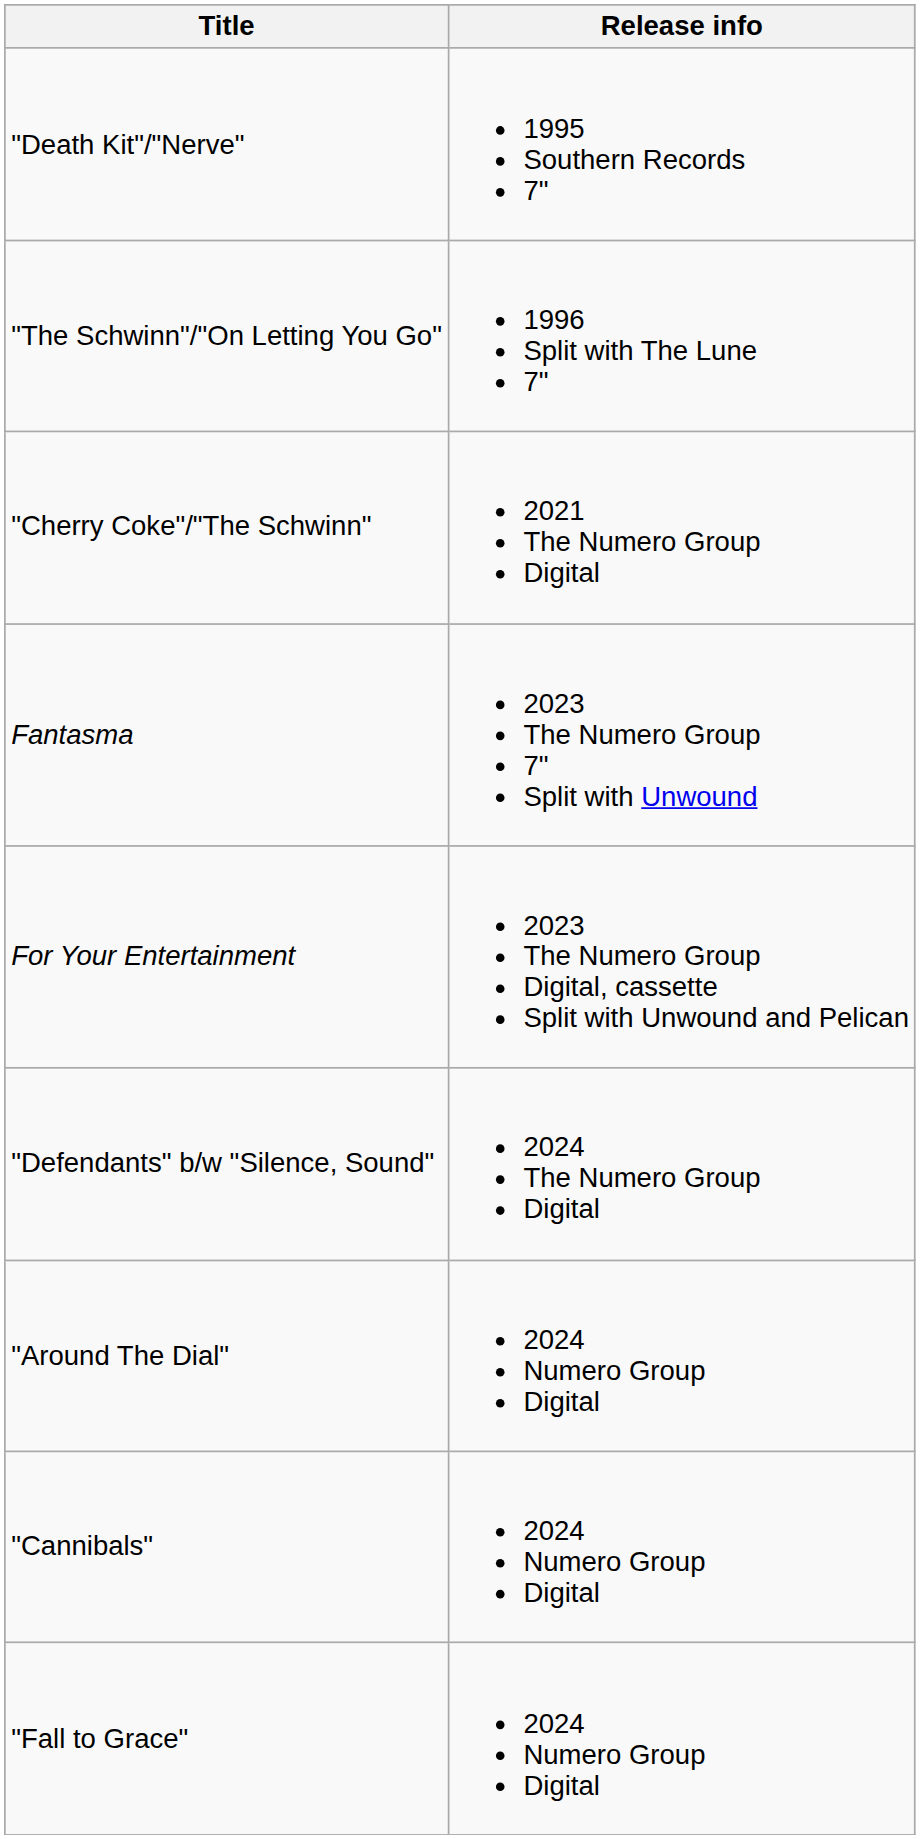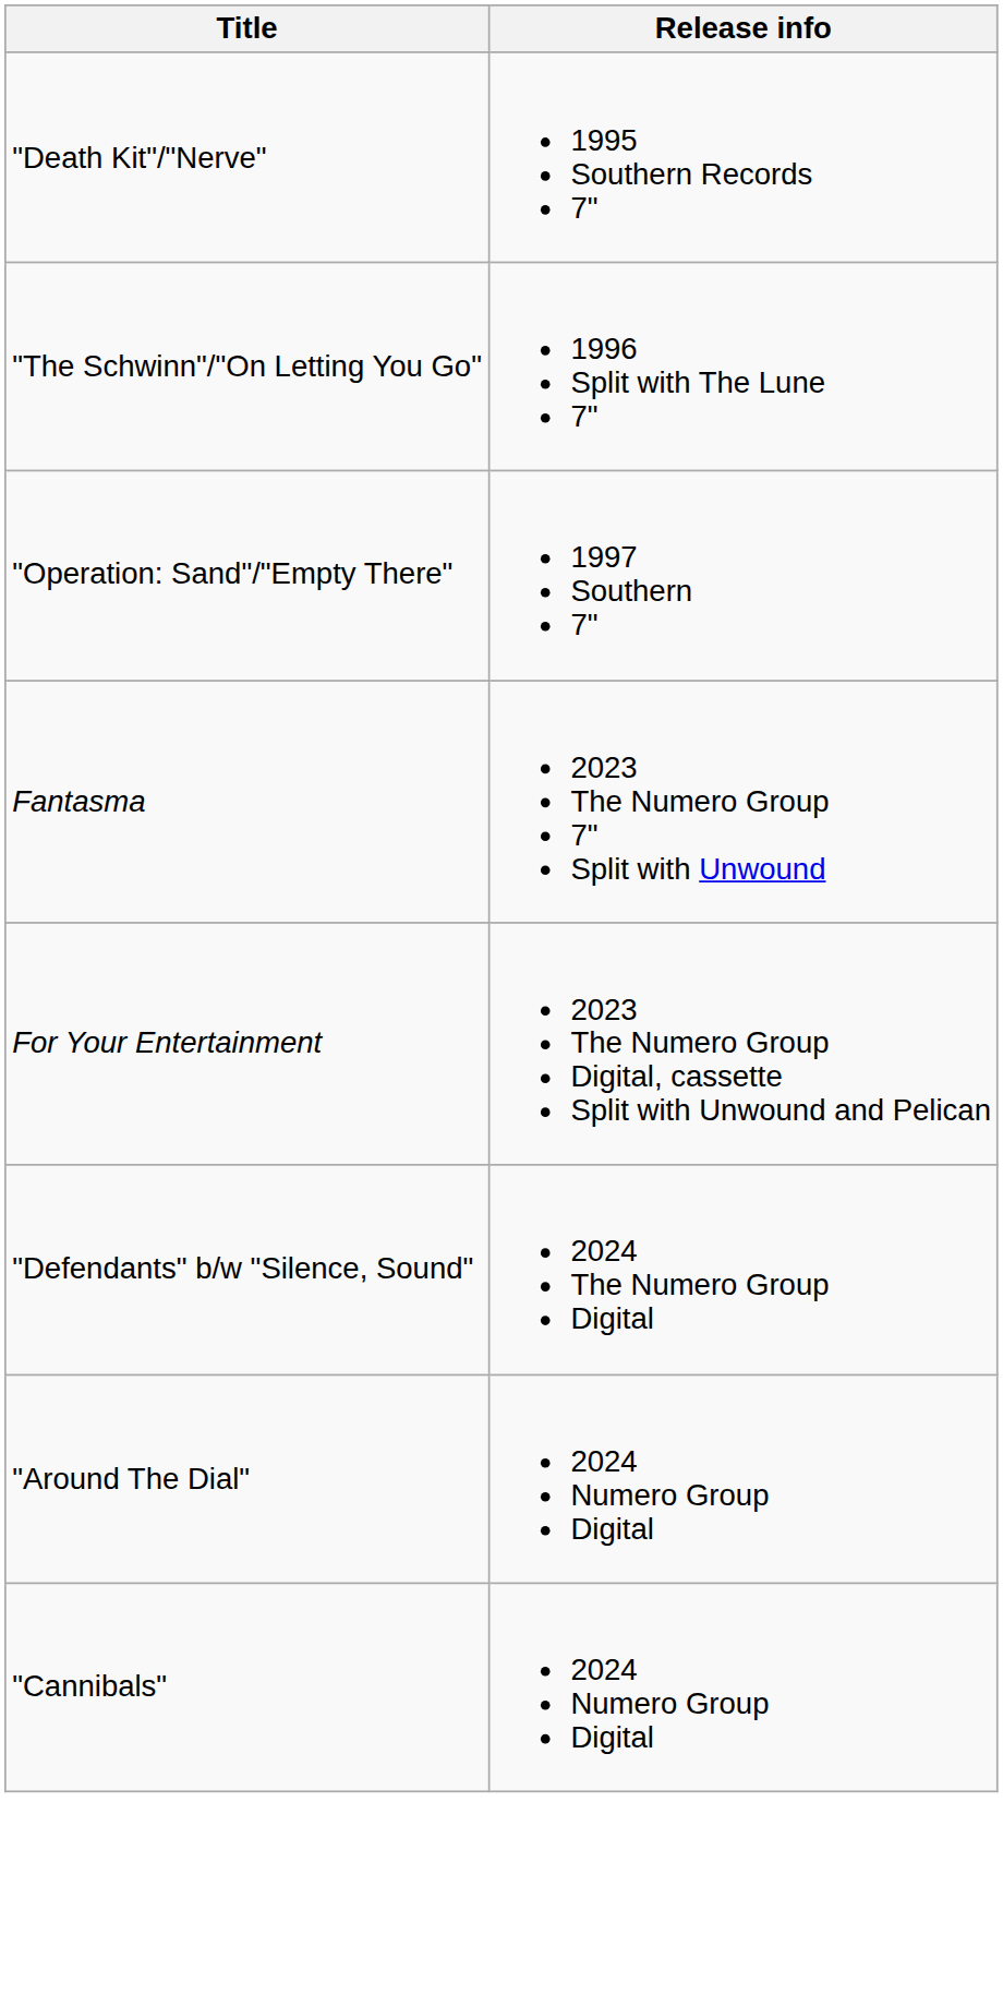 <table class="wikitable">
 <tr>
 <th>Title</th>
 <th>Release info</th>
 </tr>
 <tr>
 <td>"Death Kit"/"Nerve"</td>
 <td><br><ul><li>1995</li><li>Southern Records</li><li>7"</li></ul></td>
 </tr>
 <tr>
 <td>"The Schwinn"/"On Letting You Go"</td>
 <td><br><ul><li>1996</li><li>Split with The Lune</li><li>7"</li></ul></td>
 </tr>
 <tr>
-<td>"Cherry Coke"/"The Schwinn"</td>
-<td><br><ul><li>2021</li><li>The Numero Group</li><li>Digital</li></ul></td>
+<td>"Operation: Sand"/"Empty There"</td>
+<td><br><ul><li>1997</li><li>Southern</li><li>7"</li></ul></td>
 </tr>
 <tr>
 <td><em>Fantasma</em></td>
 <td><br><ul><li>2023</li><li>The Numero Group</li><li>7"</li><li>Split with <a href='#'>Unwound</a></li></ul></td>
 </tr>
 <tr>
 <td><em>For Your Entertainment</em></td>
 <td><br><ul><li>2023</li><li>The Numero Group</li><li>Digital, cassette</li><li>Split with Unwound and Pelican</li></ul></td>
 </tr>
 <tr>
 <td>"Defendants" b/w "Silence, Sound"</td>
 <td><br><ul><li>2024</li><li>The Numero Group</li><li>Digital</li></ul></td>
 </tr>
 <tr>
 <td>"Around The Dial"</td>
 <td><br><ul><li>2024</li><li>Numero Group</li><li>Digital</li></ul></td>
 </tr>
 <tr>
 <td>"Cannibals"</td>
 <td><br><ul><li>2024</li><li>Numero Group</li><li>Digital</li></ul></td>
 </tr>
-<tr>
-<td>"Fall to Grace"</td>
-<td><br><ul><li>2024</li><li>Numero Group</li><li>Digital</li></ul></td>
-</tr>
 </table>
